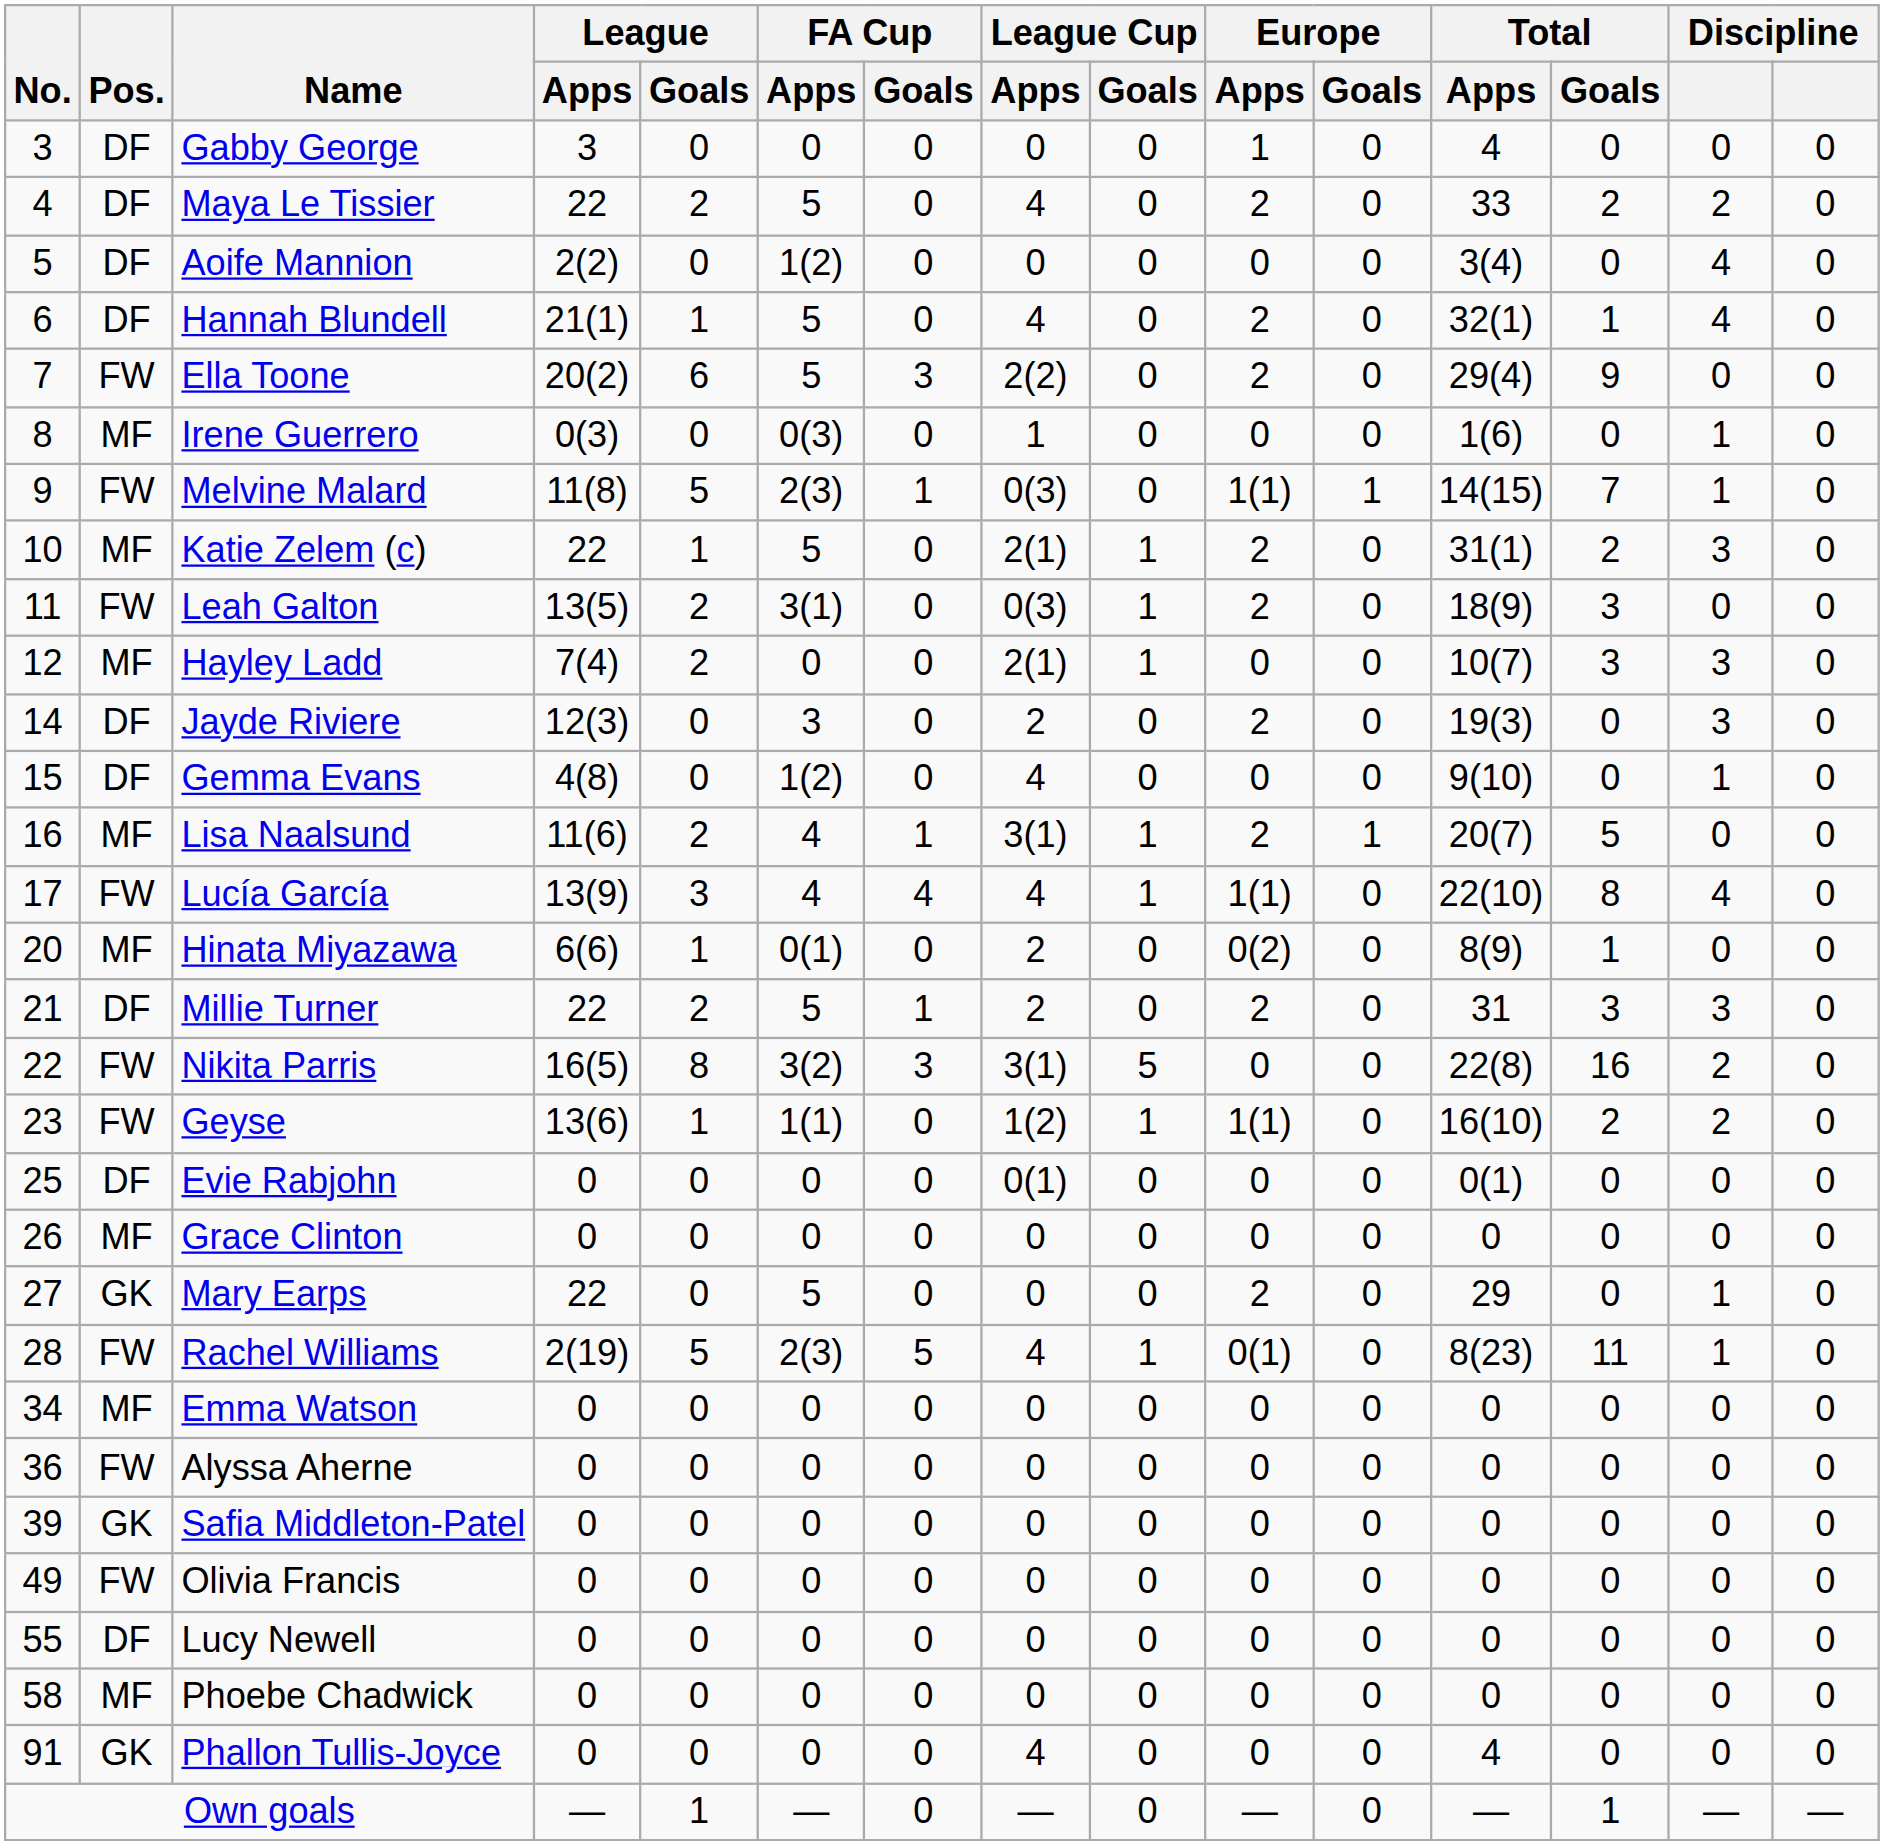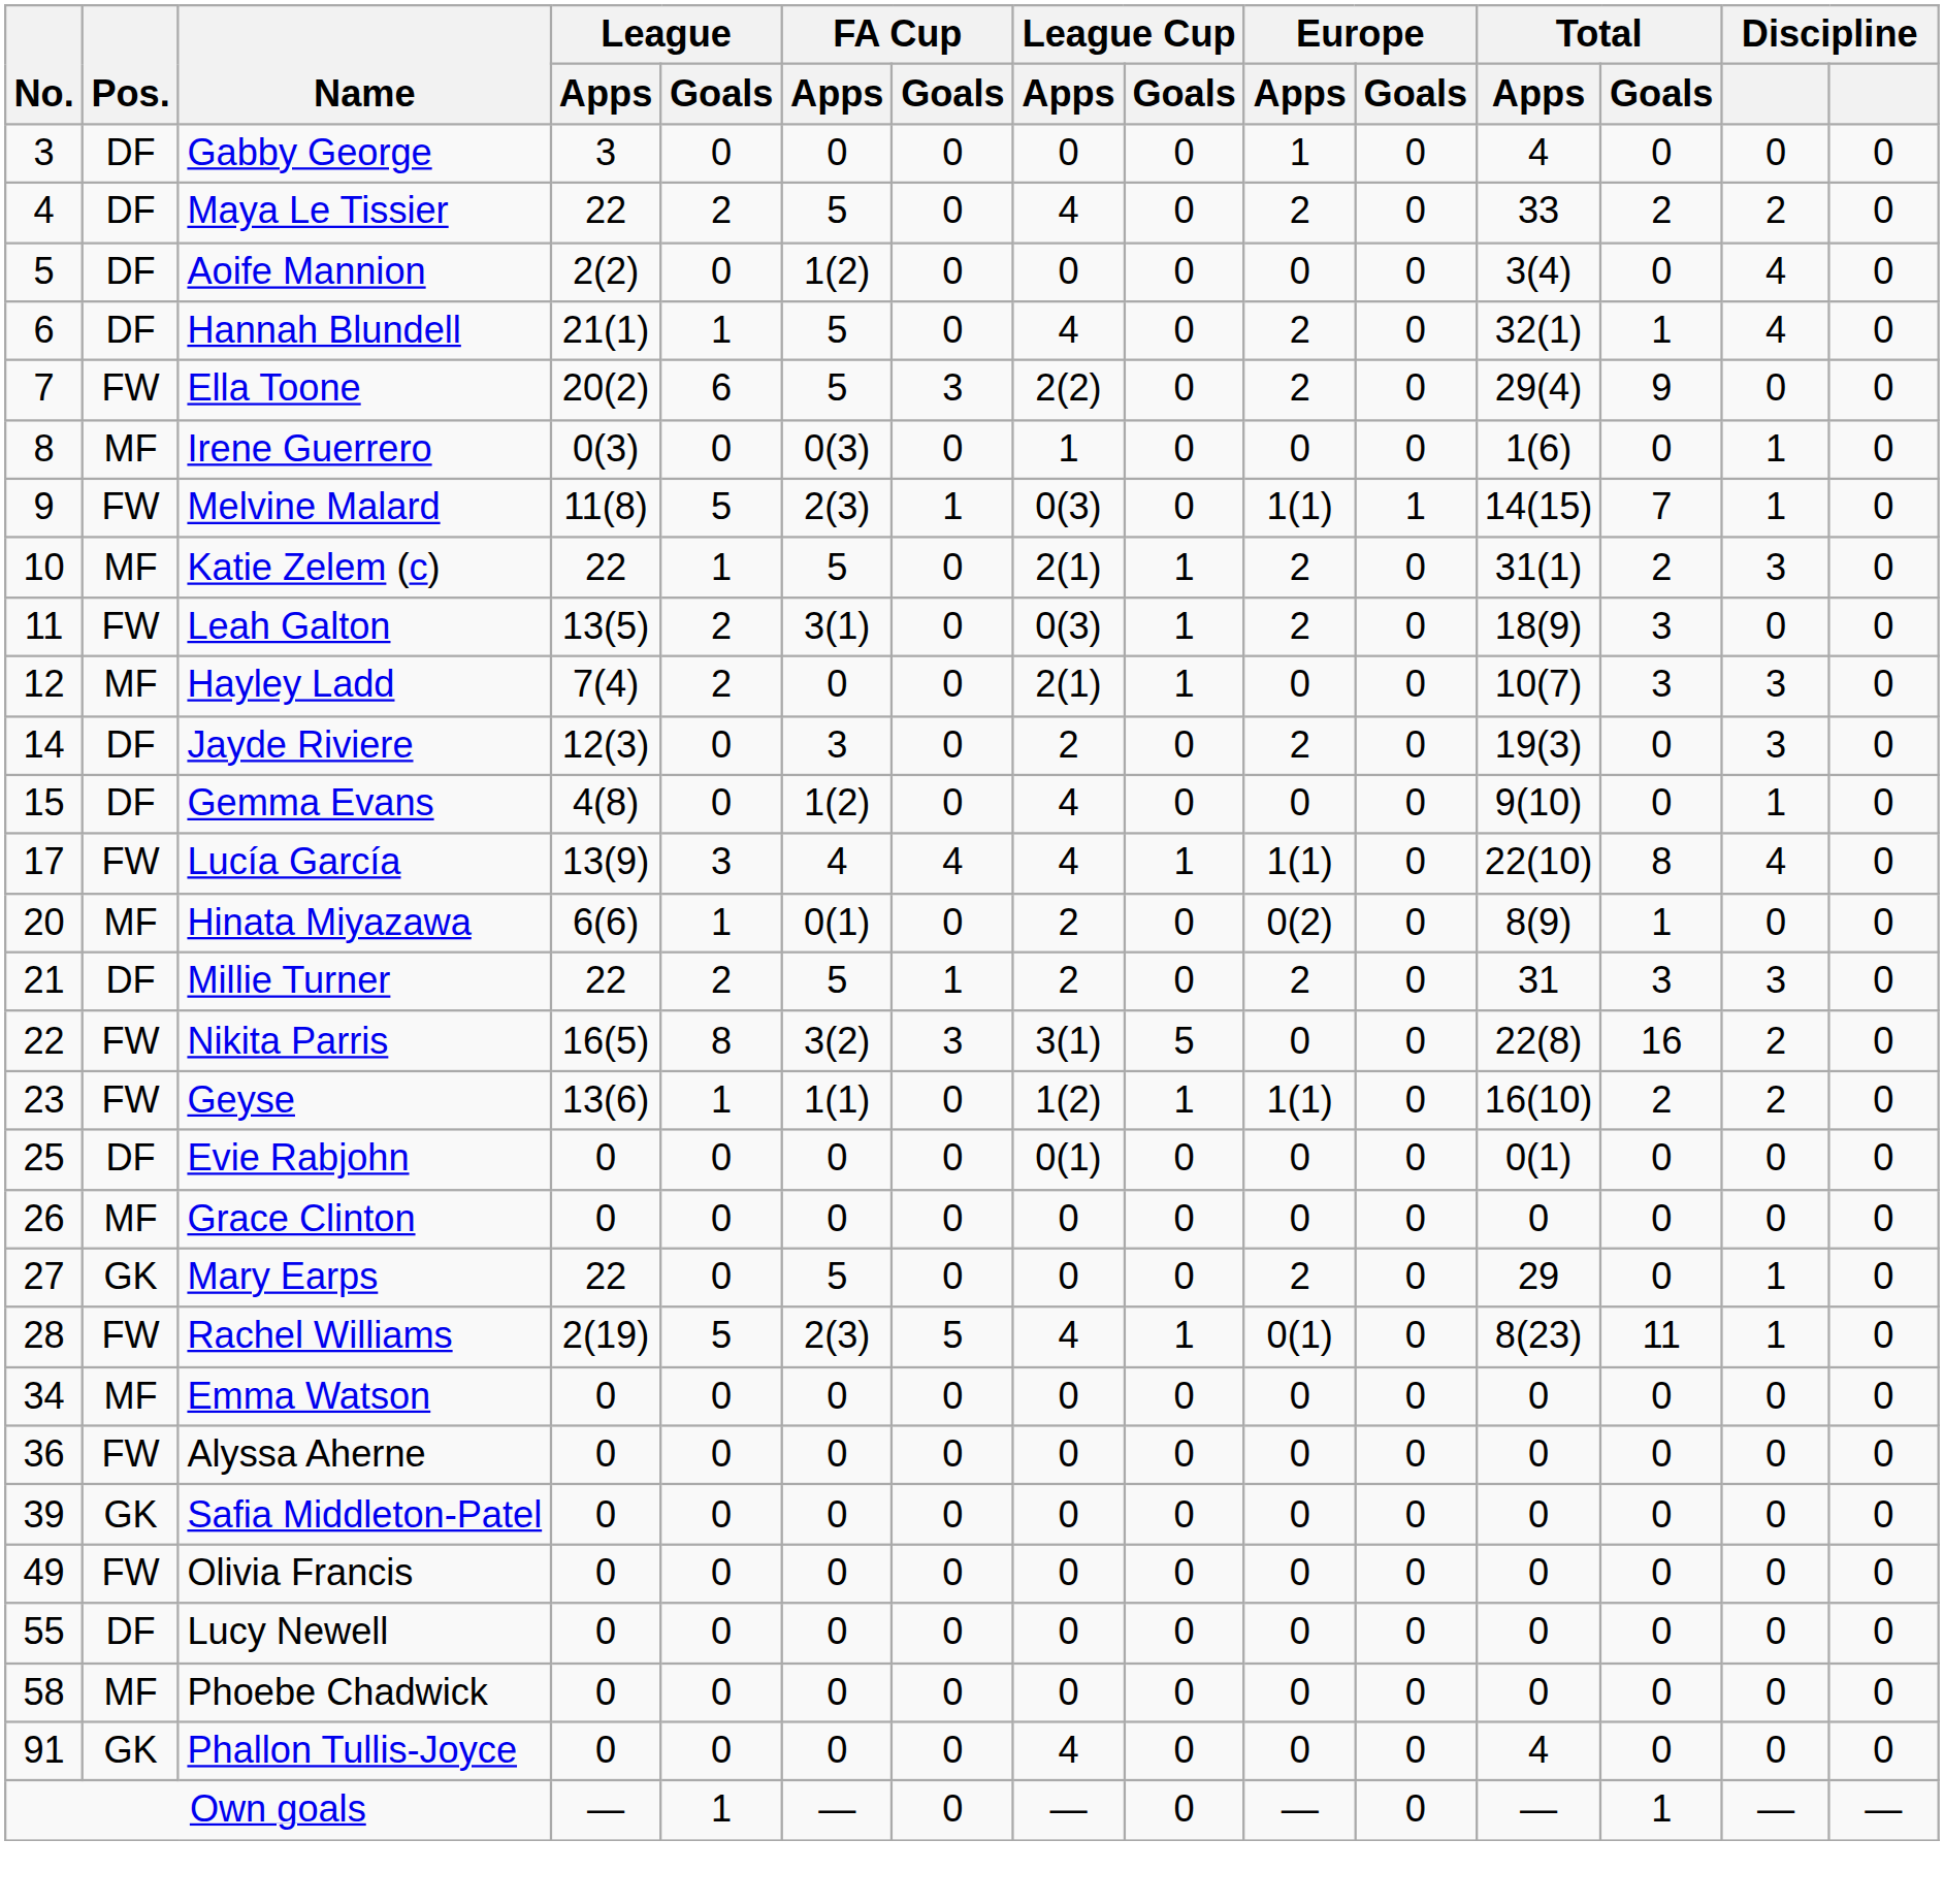 <table class="wikitable" style="text-align:center">
 <tr>
 <th rowspan="2" valign="bottom">No.</th>
 <th rowspan="2" valign="bottom">Pos.</th>
 <th rowspan="2" valign="bottom">Name</th>
 <th colspan="2" width="85">League</th>
 <th colspan="2" width="85">FA Cup</th>
 <th colspan="2" width="85">League Cup</th>
 <th colspan="2" width="85">Europe</th>
 <th colspan="2" width="85">Total</th>
 <th colspan="2" width="85">Discipline</th>
 </tr>
 <tr>
 <th>Apps</th>
 <th>Goals</th>
 <th>Apps</th>
 <th>Goals</th>
 <th>Apps</th>
 <th>Goals</th>
 <th>Apps</th>
 <th>Goals</th>
 <th>Apps</th>
 <th>Goals</th>
 <th></th>
 <th></th>
 </tr>
 <tr>
 <td>3</td>
 <td>DF</td>
 <td align="left"> <a href='#'>Gabby George</a></td>
 <td>3</td>
 <td>0</td>
 <td>0</td>
 <td>0</td>
 <td>0</td>
 <td>0</td>
 <td>1</td>
 <td>0</td>
 <td>4</td>
 <td>0</td>
 <td>0</td>
 <td>0</td>
 </tr>
 <tr>
 <td>4</td>
 <td>DF</td>
 <td align="left"> <a href='#'>Maya Le Tissier</a></td>
 <td>22</td>
 <td>2</td>
 <td>5</td>
 <td>0</td>
 <td>4</td>
 <td>0</td>
 <td>2</td>
 <td>0</td>
 <td>33</td>
 <td>2</td>
 <td>2</td>
 <td>0</td>
 </tr>
 <tr>
 <td>5</td>
 <td>DF</td>
 <td align="left"> <a href='#'>Aoife Mannion</a></td>
 <td>2(2)</td>
 <td>0</td>
 <td>1(2)</td>
 <td>0</td>
 <td>0</td>
 <td>0</td>
 <td>0</td>
 <td>0</td>
 <td>3(4)</td>
 <td>0</td>
 <td>4</td>
 <td>0</td>
 </tr>
 <tr>
 <td>6</td>
 <td>DF</td>
 <td align="left"> <a href='#'>Hannah Blundell</a></td>
 <td>21(1)</td>
 <td>1</td>
 <td>5</td>
 <td>0</td>
 <td>4</td>
 <td>0</td>
 <td>2</td>
 <td>0</td>
 <td>32(1)</td>
 <td>1</td>
 <td>4</td>
 <td>0</td>
 </tr>
 <tr>
 <td>7</td>
 <td>FW</td>
 <td align="left"> <a href='#'>Ella Toone</a></td>
 <td>20(2)</td>
 <td>6</td>
 <td>5</td>
 <td>3</td>
 <td>2(2)</td>
 <td>0</td>
 <td>2</td>
 <td>0</td>
 <td>29(4)</td>
 <td>9</td>
 <td>0</td>
 <td>0</td>
 </tr>
 <tr>
 <td>8</td>
 <td>MF</td>
 <td align="left"> <a href='#'>Irene Guerrero</a></td>
 <td>0(3)</td>
 <td>0</td>
 <td>0(3)</td>
 <td>0</td>
 <td>1</td>
 <td>0</td>
 <td>0</td>
 <td>0</td>
 <td>1(6)</td>
 <td>0</td>
 <td>1</td>
 <td>0</td>
 </tr>
 <tr>
 <td>9</td>
 <td>FW</td>
 <td align="left"> <a href='#'>Melvine Malard</a></td>
 <td>11(8)</td>
 <td>5</td>
 <td>2(3)</td>
 <td>1</td>
 <td>0(3)</td>
 <td>0</td>
 <td>1(1)</td>
 <td>1</td>
 <td>14(15)</td>
 <td>7</td>
 <td>1</td>
 <td>0</td>
 </tr>
 <tr>
 <td>10</td>
 <td>MF</td>
 <td align="left"> <a href='#'>Katie Zelem</a> (<a href='#'>c</a>)</td>
 <td>22</td>
 <td>1</td>
 <td>5</td>
 <td>0</td>
 <td>2(1)</td>
 <td>1</td>
 <td>2</td>
 <td>0</td>
 <td>31(1)</td>
 <td>2</td>
 <td>3</td>
 <td>0</td>
 </tr>
 <tr>
 <td>11</td>
 <td>FW</td>
 <td align="left"> <a href='#'>Leah Galton</a></td>
 <td>13(5)</td>
 <td>2</td>
 <td>3(1)</td>
 <td>0</td>
 <td>0(3)</td>
 <td>1</td>
 <td>2</td>
 <td>0</td>
 <td>18(9)</td>
 <td>3</td>
 <td>0</td>
 <td>0</td>
 </tr>
 <tr>
 <td>12</td>
 <td>MF</td>
 <td align="left"> <a href='#'>Hayley Ladd</a></td>
 <td>7(4)</td>
 <td>2</td>
 <td>0</td>
 <td>0</td>
 <td>2(1)</td>
 <td>1</td>
 <td>0</td>
 <td>0</td>
 <td>10(7)</td>
 <td>3</td>
 <td>3</td>
 <td>0</td>
 </tr>
 <tr>
 <td>14</td>
 <td>DF</td>
 <td align="left"> <a href='#'>Jayde Riviere</a></td>
 <td>12(3)</td>
 <td>0</td>
 <td>3</td>
 <td>0</td>
 <td>2</td>
 <td>0</td>
 <td>2</td>
 <td>0</td>
 <td>19(3)</td>
 <td>0</td>
 <td>3</td>
 <td>0</td>
 </tr>
 <tr>
 <td>15</td>
 <td>DF</td>
 <td align="left"> <a href='#'>Gemma Evans</a></td>
 <td>4(8)</td>
 <td>0</td>
 <td>1(2)</td>
 <td>0</td>
 <td>4</td>
 <td>0</td>
 <td>0</td>
 <td>0</td>
 <td>9(10)</td>
 <td>0</td>
 <td>1</td>
-<td>0</td>
-</tr>
-<tr>
-<td>16</td>
-<td>MF</td>
-<td align="left"> <a href='#'>Lisa Naalsund</a></td>
-<td>11(6)</td>
-<td>2</td>
-<td>4</td>
-<td>1</td>
-<td>3(1)</td>
-<td>1</td>
-<td>2</td>
-<td>1</td>
-<td>20(7)</td>
-<td>5</td>
-<td>0</td>
 <td>0</td>
 </tr>
 <tr>
 <td>17</td>
 <td>FW</td>
 <td align="left"> <a href='#'>Lucía García</a></td>
 <td>13(9)</td>
 <td>3</td>
 <td>4</td>
 <td>4</td>
 <td>4</td>
 <td>1</td>
 <td>1(1)</td>
 <td>0</td>
 <td>22(10)</td>
 <td>8</td>
 <td>4</td>
 <td>0</td>
 </tr>
 <tr>
 <td>20</td>
 <td>MF</td>
 <td align="left"> <a href='#'>Hinata Miyazawa</a></td>
 <td>6(6)</td>
 <td>1</td>
 <td>0(1)</td>
 <td>0</td>
 <td>2</td>
 <td>0</td>
 <td>0(2)</td>
 <td>0</td>
 <td>8(9)</td>
 <td>1</td>
 <td>0</td>
 <td>0</td>
 </tr>
 <tr>
 <td>21</td>
 <td>DF</td>
 <td align="left"> <a href='#'>Millie Turner</a></td>
 <td>22</td>
 <td>2</td>
 <td>5</td>
 <td>1</td>
 <td>2</td>
 <td>0</td>
 <td>2</td>
 <td>0</td>
 <td>31</td>
 <td>3</td>
 <td>3</td>
 <td>0</td>
 </tr>
 <tr>
 <td>22</td>
 <td>FW</td>
 <td align="left"> <a href='#'>Nikita Parris</a></td>
 <td>16(5)</td>
 <td>8</td>
 <td>3(2)</td>
 <td>3</td>
 <td>3(1)</td>
 <td>5</td>
 <td>0</td>
 <td>0</td>
 <td>22(8)</td>
 <td>16</td>
 <td>2</td>
 <td>0</td>
 </tr>
 <tr>
 <td>23</td>
 <td>FW</td>
 <td align="left"> <a href='#'>Geyse</a></td>
 <td>13(6)</td>
 <td>1</td>
 <td>1(1)</td>
 <td>0</td>
 <td>1(2)</td>
 <td>1</td>
 <td>1(1)</td>
 <td>0</td>
 <td>16(10)</td>
 <td>2</td>
 <td>2</td>
 <td>0</td>
 </tr>
 <tr>
 <td>25</td>
 <td>DF</td>
 <td align="left"> <a href='#'>Evie Rabjohn</a></td>
 <td>0</td>
 <td>0</td>
 <td>0</td>
 <td>0</td>
 <td>0(1)</td>
 <td>0</td>
 <td>0</td>
 <td>0</td>
 <td>0(1)</td>
 <td>0</td>
 <td>0</td>
 <td>0</td>
 </tr>
 <tr>
 <td>26</td>
 <td>MF</td>
 <td align="left"> <a href='#'>Grace Clinton</a></td>
 <td>0</td>
 <td>0</td>
 <td>0</td>
 <td>0</td>
 <td>0</td>
 <td>0</td>
 <td>0</td>
 <td>0</td>
 <td>0</td>
 <td>0</td>
 <td>0</td>
 <td>0</td>
 </tr>
 <tr>
 <td>27</td>
 <td>GK</td>
 <td align="left"> <a href='#'>Mary Earps</a></td>
 <td>22</td>
 <td>0</td>
 <td>5</td>
 <td>0</td>
 <td>0</td>
 <td>0</td>
 <td>2</td>
 <td>0</td>
 <td>29</td>
 <td>0</td>
 <td>1</td>
 <td>0</td>
 </tr>
 <tr>
 <td>28</td>
 <td>FW</td>
 <td align="left"> <a href='#'>Rachel Williams</a></td>
 <td>2(19)</td>
 <td>5</td>
 <td>2(3)</td>
 <td>5</td>
 <td>4</td>
 <td>1</td>
 <td>0(1)</td>
 <td>0</td>
 <td>8(23)</td>
 <td>11</td>
 <td>1</td>
 <td>0</td>
 </tr>
 <tr>
 <td>34</td>
 <td>MF</td>
 <td align="left"> <a href='#'>Emma Watson</a></td>
 <td>0</td>
 <td>0</td>
 <td>0</td>
 <td>0</td>
 <td>0</td>
 <td>0</td>
 <td>0</td>
 <td>0</td>
 <td>0</td>
 <td>0</td>
 <td>0</td>
 <td>0</td>
 </tr>
 <tr>
 <td>36</td>
 <td>FW</td>
 <td align="left"> Alyssa Aherne</td>
 <td>0</td>
 <td>0</td>
 <td>0</td>
 <td>0</td>
 <td>0</td>
 <td>0</td>
 <td>0</td>
 <td>0</td>
 <td>0</td>
 <td>0</td>
 <td>0</td>
 <td>0</td>
 </tr>
 <tr>
 <td>39</td>
 <td>GK</td>
 <td align="left"> <a href='#'>Safia Middleton-Patel</a></td>
 <td>0</td>
 <td>0</td>
 <td>0</td>
 <td>0</td>
 <td>0</td>
 <td>0</td>
 <td>0</td>
 <td>0</td>
 <td>0</td>
 <td>0</td>
 <td>0</td>
 <td>0</td>
 </tr>
 <tr>
 <td>49</td>
 <td>FW</td>
 <td align="left"> Olivia Francis</td>
 <td>0</td>
 <td>0</td>
 <td>0</td>
 <td>0</td>
 <td>0</td>
 <td>0</td>
 <td>0</td>
 <td>0</td>
 <td>0</td>
 <td>0</td>
 <td>0</td>
 <td>0</td>
 </tr>
 <tr>
 <td>55</td>
 <td>DF</td>
 <td align="left"> Lucy Newell</td>
 <td>0</td>
 <td>0</td>
 <td>0</td>
 <td>0</td>
 <td>0</td>
 <td>0</td>
 <td>0</td>
 <td>0</td>
 <td>0</td>
 <td>0</td>
 <td>0</td>
 <td>0</td>
 </tr>
 <tr>
 <td>58</td>
 <td>MF</td>
 <td align="left"> Phoebe Chadwick</td>
 <td>0</td>
 <td>0</td>
 <td>0</td>
 <td>0</td>
 <td>0</td>
 <td>0</td>
 <td>0</td>
 <td>0</td>
 <td>0</td>
 <td>0</td>
 <td>0</td>
 <td>0</td>
 </tr>
 <tr>
 <td>91</td>
 <td>GK</td>
 <td align="left"> <a href='#'>Phallon Tullis-Joyce</a></td>
 <td>0</td>
 <td>0</td>
 <td>0</td>
 <td>0</td>
 <td>4</td>
 <td>0</td>
 <td>0</td>
 <td>0</td>
 <td>4</td>
 <td>0</td>
 <td>0</td>
 <td>0</td>
 </tr>
 <tr>
 <td colspan=3><a href='#'>Own goals</a></td>
 <td>—</td>
 <td>1</td>
 <td>—</td>
 <td>0</td>
 <td>—</td>
 <td>0</td>
 <td>—</td>
 <td>0</td>
 <td>—</td>
 <td>1</td>
 <td>—</td>
 <td>—</td>
 </tr>
 <tr>
 </tr>
 </table>
